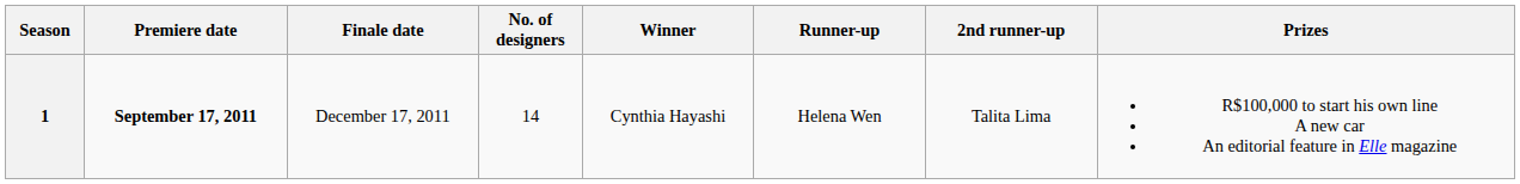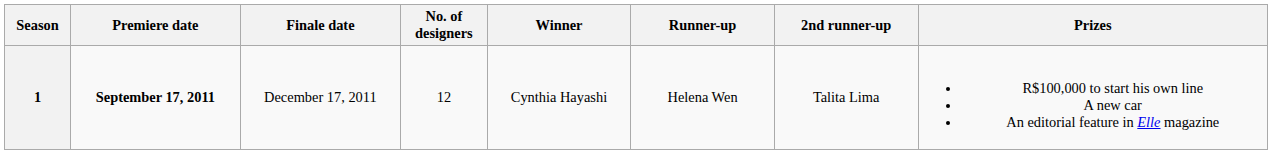 <table class="wikitable" style="white-space:nowrap; text-align:center; font-size:90%; width:100%;">
 <tr>
 <th scope="col" width=05>Season</th>
 <th scope="col" width=80>Premiere date</th>
 <th scope="col" width=80>Finale date</th>
 <th scope="col" width=005>No. of<br>designers</th>
 <th scope="col" width=100>Winner</th>
 <th scope="col" width=100>Runner-up</th>
 <th scope="col" width=100>2nd runner-up</th>
 <th scope="col" width=100>Prizes</th>
 </tr>
 <tr>
 <th>1</th>
 <td><strong>September 17, 2011</strong></td>
 <td>December 17, 2011</td>
-<td>14</td>
+<td>12</td>
 <td>Cynthia Hayashi</td>
 <td>Helena Wen</td>
 <td>Talita Lima</td>
 <td><br><ul><li>R$100,000 to start his own line</li><li>A new car</li><li>An editorial feature in <em><a href='#'>Elle</a></em> magazine</li></ul></td>
 </tr>
 <tr>
 </tr>
 </table>
